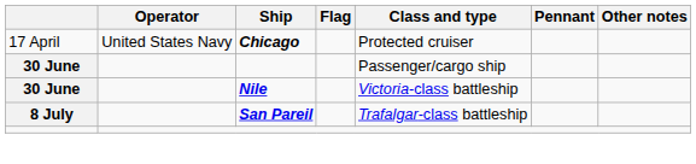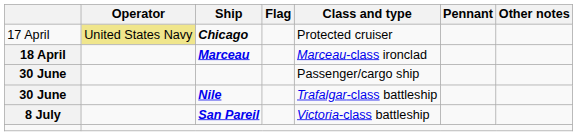 <table Class="wikitable">
 <tr>
 <th width="90"></th>
 <th>Operator</th>
 <th>Ship</th>
 <th>Flag</th>
 <th>Class and type</th>
 <th>Pennant</th>
 <th>Other notes</th>
 </tr>
 <tr ---->
 <td>17 April</td>
-<td>United States Navy</td>
+<td style="background: khaki;">United States Navy</td>
 <td><strong><em>Chicago</em></strong></td>
 <td></td>
 <td>Protected cruiser</td>
+<td></td>
+<td></td>
+</tr>
+<tr ---->
+<th>18 April</th>
+<td></td>
+<td><a href='#'><strong><em>Marceau</em></strong></a></td>
+<td></td>
+<td><a href='#'><em>Marceau</em>-class</a> ironclad</td>
 <td></td>
 <td></td>
 </tr>
 <tr ---->
 <th>30 June</th>
 <td></td>
 <td><strong></strong></td>
 <td></td>
 <td>Passenger/cargo ship</td>
 <td></td>
 <td></td>
 </tr>
 <tr ---->
 <th>30 June</th>
 <td></td>
 <td><a href='#'><strong><em>Nile</em></strong></a></td>
 <td></td>
-<td><a href='#'><em>Victoria</em>-class</a> battleship</td>
+<td><a href='#'><em>Trafalgar</em>-class</a> battleship</td>
 <td></td>
 <td></td>
 </tr>
 <tr ---->
 <th>8 July</th>
 <td></td>
 <td><a href='#'><strong><em>San Pareil</em></strong></a></td>
 <td></td>
-<td><a href='#'><em>Trafalgar</em>-class</a> battleship</td>
+<td><a href='#'><em>Victoria</em>-class</a> battleship</td>
 <td></td>
 <td></td>
 </tr>
 <tr>
 <td></td>
 </tr>
 </table>
